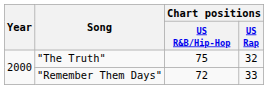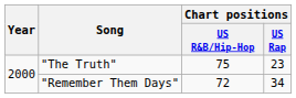 <table class="wikitable">
 <tr>
 <th rowspan="2">Year</th>
 <th rowspan="2">Song</th>
 <th colspan="2">Chart positions</th>
 </tr>
 <tr>
 <th><small><a href='#'>US<br>R&B/Hip-Hop</a></small><br></th>
 <th><small><a href='#'>US<br>Rap</a></small><br></th>
 </tr>
 <tr>
 <td rowspan=2>2000</td>
 <td>"The Truth"</td>
 <td align="center">75</td>
-<td align="center">32</td>
+<td align="center">23</td>
 </tr>
 <tr>
 <td>"Remember Them Days"</td>
 <td align="center">72</td>
-<td align="center">33</td>
+<td align="center">34</td>
 </tr>
 </table>
